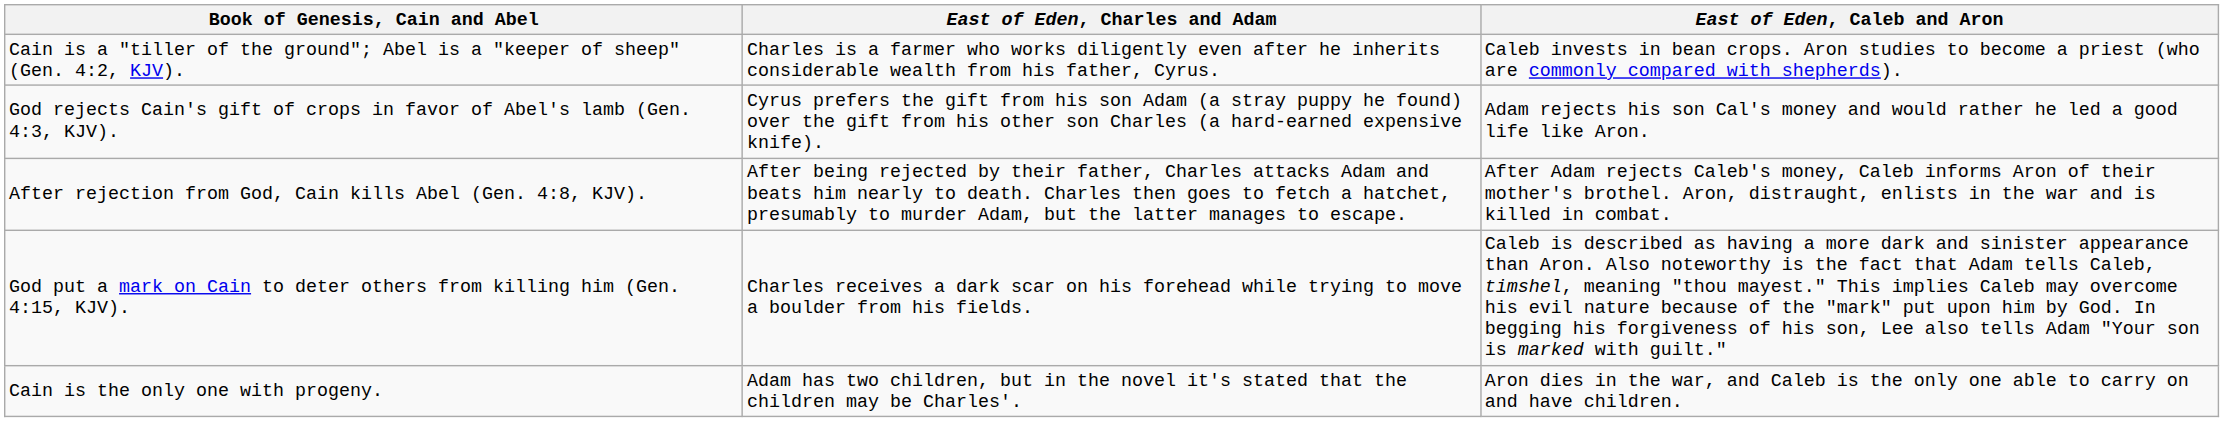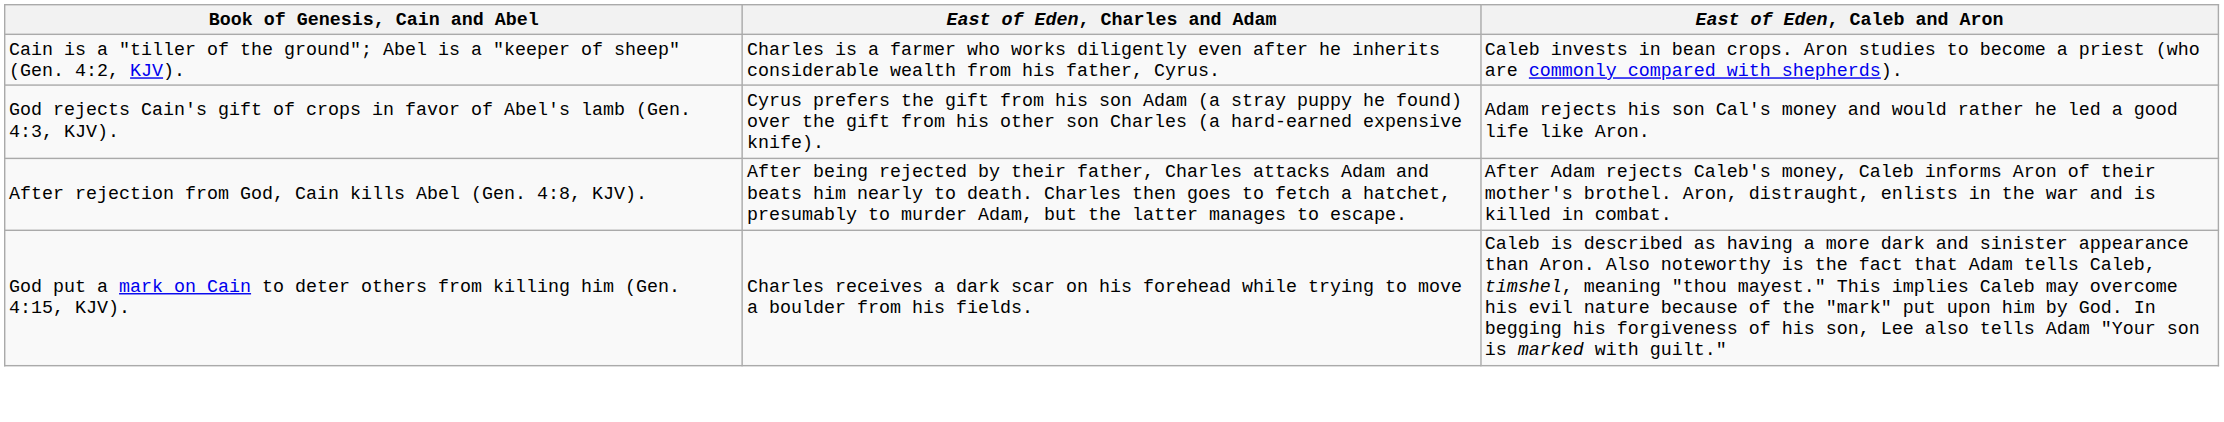 <table class="wikitable">
 <tr>
 <th width="33%">Book of Genesis, Cain and Abel</th>
 <th width="33%"><em>East of Eden</em>, Charles and Adam</th>
 <th width="33%"><em>East of Eden</em>, Caleb and Aron</th>
 </tr>
 <tr>
 <td>Cain is a "tiller of the ground"; Abel is a "keeper of sheep" (Gen. 4:2, <a href='#'>KJV</a>).</td>
 <td>Charles is a farmer who works diligently even after he inherits considerable wealth from his father, Cyrus.</td>
 <td>Caleb invests in bean crops.  Aron studies to become a priest (who are <a href='#'>commonly compared with shepherds</a>).</td>
 </tr>
 <tr>
 <td>God rejects Cain's gift of crops in favor of Abel's lamb (Gen. 4:3, KJV).</td>
 <td>Cyrus prefers the gift from his son Adam (a stray puppy he found) over the gift from his other son Charles (a hard-earned expensive knife).</td>
 <td>Adam rejects his son Cal's money and would rather he led a good life like Aron.</td>
 </tr>
 <tr>
 <td>After rejection from God, Cain kills Abel (Gen. 4:8, KJV).</td>
 <td>After being rejected by their father, Charles attacks Adam and beats him nearly to death. Charles then goes to fetch a hatchet, presumably to murder Adam, but the latter manages to escape.</td>
 <td>After Adam rejects Caleb's money, Caleb informs Aron of their mother's brothel. Aron, distraught, enlists in the war and is killed in combat.</td>
 </tr>
 <tr>
 <td>God put a <a href='#'>mark on Cain</a> to deter others from killing him (Gen. 4:15, KJV).</td>
 <td>Charles receives a dark scar on his forehead while trying to move a boulder from his fields.</td>
 <td>Caleb is described as having a more dark and sinister appearance than Aron.  Also noteworthy is the fact that Adam tells Caleb, <em>timshel</em>, meaning "thou mayest." This implies Caleb may overcome his evil nature because of the "mark" put upon him by God. In begging his forgiveness of his son, Lee also tells Adam "Your son is <em>marked</em> with guilt."</td>
 </tr>
-<tr>
-<td>Cain is the only one with progeny.</td>
-<td>Adam has two children, but in the novel it's stated that the children may be Charles'.</td>
-<td>Aron dies in the war, and Caleb is the only one able to carry on and have children.</td>
-</tr>
 </table>
